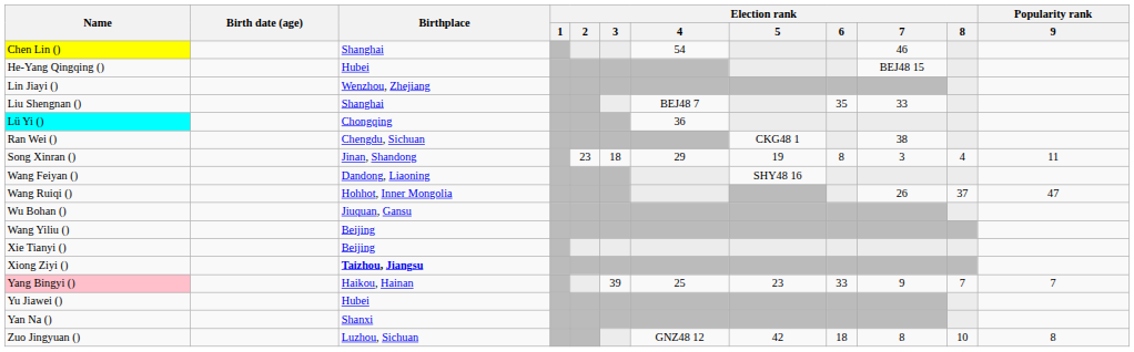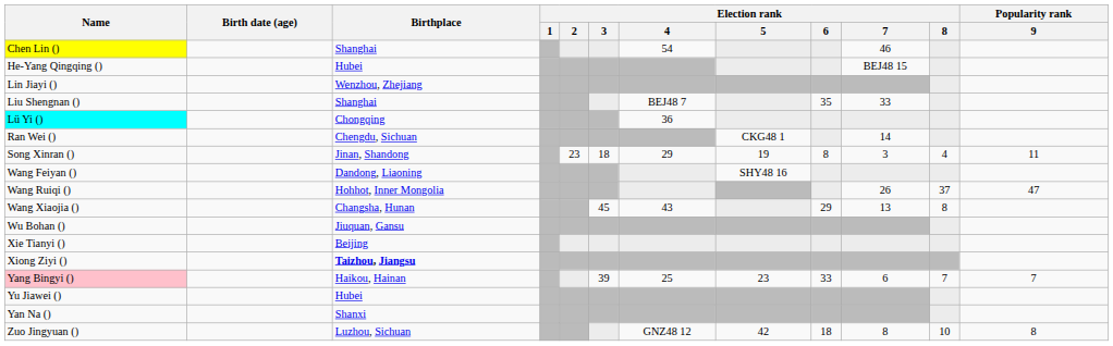 <table class="wikitable sortable"  style="text-align:center; width:100%;">
 <tr>
 <th rowspan="2">Name</th>
 <th rowspan="2">Birth date (age)</th>
 <th rowspan="2">Birthplace</th>
 <th colspan="8" class="unsortable">Election rank</th>
 <th>Popularity rank</th>
 </tr>
 <tr>
 <th data-sort-type="number">1</th>
 <th data-sort-type="number">2</th>
 <th data-sort-type="number">3</th>
 <th data-sort-type="number">4</th>
 <th data-sort-type="number">5</th>
 <th data-sort-type="number">6</th>
 <th data-sort-type="number">7</th>
 <th data-sort-type="number">8</th>
 <th>9</th>
 </tr>
 <tr>
 <td style="text-align:left;background:yellow" data-sort-value="Chen, Lin">Chen Lin ()</td>
 <td style="text-align:left;"></td>
 <td style="text-align:left;"><a href='#'>Shanghai</a></td>
 <td style="background:#bbb;"> </td>
 <td style="background:#ececec; color:gray;"></td>
 <td style="background:#ececec; color:gray;"></td>
 <td>54</td>
 <td style="background:#ececec; color:gray;"></td>
 <td style="background:#ececec; color:gray;"></td>
 <td>46</td>
 <td style="background:#ececec; color:gray;"></td>
 <td></td>
 </tr>
 <tr>
 <td style="text-align:left;" data-sort-value="Heyang, Qingqing">He-Yang Qingqing ()</td>
 <td style="text-align:left;"></td>
 <td style="text-align:left;"><a href='#'>Hubei</a></td>
 <td style="background:#bbb;"> </td>
 <td style="background:#bbb;"> </td>
 <td style="background:#bbb;"> </td>
 <td style="background:#bbb;"> </td>
 <td style="background:#ececec; color:gray;"></td>
 <td style="background:#ececec; color:gray;"></td>
 <td>BEJ48 15</td>
 <td style="background:#ececec; color:gray;"></td>
 <td></td>
 </tr>
 <tr>
 <td style="text-align:left;" data-sort-value="Lin, Jiayi">Lin Jiayi ()</td>
 <td style="text-align:left;"></td>
 <td style="text-align:left;"><a href='#'>Wenzhou</a>, <a href='#'>Zhejiang</a></td>
 <td style="background:#bbb;"> </td>
 <td style="background:#bbb;"> </td>
 <td style="background:#bbb;"> </td>
 <td style="background:#bbb;"> </td>
 <td style="background:#bbb;"> </td>
 <td style="background:#bbb;"> </td>
 <td style="background:#bbb;"> </td>
 <td style="background:#ececec; color:gray;"></td>
 <td></td>
 </tr>
 <tr>
 <td style="text-align:left;" data-sort-value="Liu, Shengnan">Liu Shengnan  ()</td>
 <td style="text-align:left;"></td>
 <td style="text-align:left;"><a href='#'>Shanghai</a></td>
 <td style="background:#bbb;"> </td>
 <td style="background:#bbb;"> </td>
 <td style="background:#ececec; color:gray;"></td>
 <td>BEJ48 7</td>
 <td style="background:#ececec; color:gray;"></td>
 <td>35</td>
 <td>33</td>
 <td style="background:#ececec; color:gray;"></td>
 <td></td>
 </tr>
 <tr>
 <td style="text-align:left;background:aqua" data-sort-value="Lyu, Yi">Lü Yi ()</td>
 <td style="text-align:left;"></td>
 <td style="text-align:left;"><a href='#'>Chongqing</a></td>
 <td style="background:#bbb;"> </td>
 <td style="background:#bbb;"> </td>
 <td style="background:#bbb;"> </td>
 <td>36</td>
 <td style="background:#ececec; color:gray;"></td>
 <td style="background:#ececec; color:gray;"></td>
 <td style="background:#ececec; color:gray;"></td>
 <td style="background:#ececec; color:gray;"></td>
 <td></td>
 </tr>
 <tr>
 <td style="text-align:left;" data-sort-value="Ran, Wei">Ran Wei ()</td>
 <td style="text-align:left;"></td>
 <td style="text-align:left;"><a href='#'>Chengdu</a>, <a href='#'>Sichuan</a></td>
 <td style="background:#bbb;"> </td>
 <td style="background:#bbb;"> </td>
 <td style="background:#bbb;"> </td>
 <td style="background:#bbb;"> </td>
 <td>CKG48 1</td>
 <td style="background:#ececec; color:gray;"></td>
-<td>38</td>
+<td>14</td>
 <td style="background:#ececec; color:gray;"></td>
 <td></td>
 </tr>
 <tr>
 <td style="text-align:left;" data-sort-value="Song, Xinran">Song Xinran ()</td>
 <td style="text-align:left;"></td>
 <td style="text-align:left;"><a href='#'>Jinan</a>, <a href='#'>Shandong</a></td>
 <td style="background:#bbb;"> </td>
 <td>23</td>
 <td>18</td>
 <td>29</td>
 <td>19</td>
 <td>8</td>
 <td>3</td>
 <td>4</td>
 <td>11</td>
 </tr>
 <tr>
 <td style="text-align:left;" data-sort-value="Wang, Feiyan">Wang Feiyan ()</td>
 <td style="text-align:left;"></td>
 <td style="text-align:left;"><a href='#'>Dandong</a>, <a href='#'>Liaoning</a></td>
 <td style="background:#bbb;"> </td>
 <td style="background:#bbb;"> </td>
 <td style="background:#bbb;"> </td>
 <td style="background:#ececec; color:gray;"></td>
 <td>SHY48 16</td>
 <td style="background:#ececec; color:gray;"></td>
 <td style="background:#ececec; color:gray;"></td>
 <td style="background:#ececec; color:gray;"></td>
 <td></td>
 </tr>
 <tr>
 <td style="text-align:left;" data-sort-value="Wang, Ruiqi">Wang Ruiqi ()</td>
 <td style="text-align:left;"></td>
 <td style="text-align:left;"><a href='#'>Hohhot</a>, <a href='#'>Inner Mongolia</a></td>
 <td style="background:#bbb;"> </td>
 <td style="background:#bbb;"> </td>
 <td style="background:#bbb;"> </td>
 <td style="background:#ececec; color:gray;"></td>
 <td style="background:#bbb;"> </td>
 <td style="background:#ececec; color:gray;"></td>
 <td>26</td>
 <td>37</td>
 <td>47</td>
 </tr>
 <tr>
+<td style="text-align:left;" data-sort-value="Wang, Xiaojia">Wang Xiaojia ()</td>
+<td style="text-align:left;"></td>
+<td style="text-align:left;"><a href='#'>Changsha</a>, <a href='#'>Hunan</a></td>
+<td style="background:#bbb;"> </td>
+<td style="background:#bbb;"> </td>
+<td>45</td>
+<td>43</td>
+<td style="background:#ececec; color:gray;"></td>
+<td>29</td>
+<td>13</td>
+<td>8</td>
+<td> </td>
+</tr>
+<tr>
 <td style="text-align:left;" data-sort-value="Wu, Bohan">Wu Bohan ()</td>
 <td style="text-align:left;"></td>
 <td style="text-align:left;"><a href='#'>Jiuquan</a>, <a href='#'>Gansu</a></td>
 <td style="background:#bbb;"> </td>
 <td style="background:#bbb;"> </td>
 <td style="background:#bbb;"> </td>
 <td style="background:#bbb;"> </td>
 <td style="background:#bbb;"> </td>
 <td style="background:#bbb;"> </td>
 <td style="background:#bbb;"> </td>
 <td style="background:#ececec; color:gray;"></td>
-<td></td>
-</tr>
-<tr>
-<td style="text-align:left;" data-sort-value="Wang, Yiliu">Wang Yiliu ()</td>
-<td style="text-align:left;"></td>
-<td style="text-align:left;"><a href='#'>Beijing</a></td>
-<td style="background:#bbb;"> </td>
-<td style="background:#bbb;"> </td>
-<td style="background:#bbb;"> </td>
-<td style="background:#bbb;"> </td>
-<td style="background:#bbb;"> </td>
-<td style="background:#bbb;"> </td>
-<td style="background:#bbb;"> </td>
-<td style="background:#bbb;"> </td>
 <td></td>
 </tr>
 <tr>
 <td style="text-align:left;" data-sort-value="Xie, Tianyi">Xie Tianyi ()</td>
 <td style="text-align:left;"></td>
 <td style="text-align:left;"><a href='#'>Beijing</a></td>
 <td style="background:#bbb;"> </td>
 <td style="background:#ececec; color:gray;"></td>
 <td style="background:#ececec; color:gray;"></td>
 <td style="background:#ececec; color:gray;"></td>
 <td style="background:#ececec; color:gray;"></td>
 <td style="background:#ececec; color:gray;"></td>
 <td style="background:#ececec; color:gray;"></td>
 <td style="background:#ececec; color:gray;"></td>
 <td></td>
 </tr>
 <tr>
 <td style="text-align:left;" data-sort-value="Xiong, Ziyi">Xiong Ziyi ()</td>
 <td style="text-align:left;"></td>
 <td style="text-align:left;"><strong><a href='#'>Taizhou</a>, <a href='#'>Jiangsu</a></strong></td>
 <td style="background:#bbb;"> </td>
 <td style="background:#bbb;"> </td>
 <td style="background:#bbb;"> </td>
 <td style="background:#bbb;"> </td>
 <td style="background:#bbb;"> </td>
 <td style="background:#bbb;"> </td>
 <td style="background:#bbb;"> </td>
 <td style="background:#bbb;"> </td>
 <td></td>
 </tr>
 <tr>
 <td style="text-align:left;background:pink;" data-sort-value="Yang, Bingyi">Yang Bingyi ()</td>
 <td style="text-align:left;"></td>
 <td style="text-align:left;"><a href='#'>Haikou</a>, <a href='#'>Hainan</a></td>
 <td style="background:#bbb;"> </td>
 <td style="background:#ececec; color:gray;"></td>
 <td>39</td>
 <td>25</td>
 <td>23</td>
 <td>33</td>
-<td>9</td>
+<td>6</td>
 <td>7</td>
 <td>7</td>
 </tr>
 <tr>
 <td style="text-align:left;" data-sort-value="Yu, Jiawei">Yu Jiawei ()</td>
 <td style="text-align:left;"></td>
 <td style="text-align:left;"><a href='#'>Hubei</a></td>
 <td style="background:#bbb;"> </td>
 <td style="background:#bbb;"> </td>
 <td style="background:#bbb;"> </td>
 <td style="background:#bbb;"> </td>
 <td style="background:#bbb;"> </td>
 <td style="background:#bbb;"> </td>
 <td style="background:#bbb;"> </td>
 <td style="background:#ececec; color:gray;"></td>
 <td></td>
 </tr>
 <tr>
 <td style="text-align:left;" data-sort-value="Yan, Na">Yan Na ()</td>
 <td style="text-align:left;"></td>
 <td style="text-align:left;"><a href='#'>Shanxi</a></td>
 <td style="background:#bbb;"> </td>
 <td style="background:#bbb;"> </td>
 <td style="background:#bbb;"> </td>
 <td style="background:#bbb;"> </td>
 <td style="background:#bbb;"> </td>
 <td style="background:#bbb;"> </td>
 <td style="background:#bbb;"> </td>
 <td style="background:#ececec; color:gray;"></td>
 <td></td>
 </tr>
 <tr>
 <td style="text-align:left;" data-sort-value="Zuo, Jingyuan">Zuo Jingyuan ()</td>
 <td style="text-align:left;"></td>
 <td style="text-align:left;"><a href='#'>Luzhou</a>, <a href='#'>Sichuan</a></td>
 <td style="background:#bbb;"> </td>
 <td style="background:#bbb;"> </td>
 <td style="background:#ececec; color:gray;"></td>
 <td>GNZ48 12</td>
 <td>42</td>
 <td>18</td>
 <td>8</td>
 <td>10</td>
 <td>8</td>
 </tr>
 </table>
